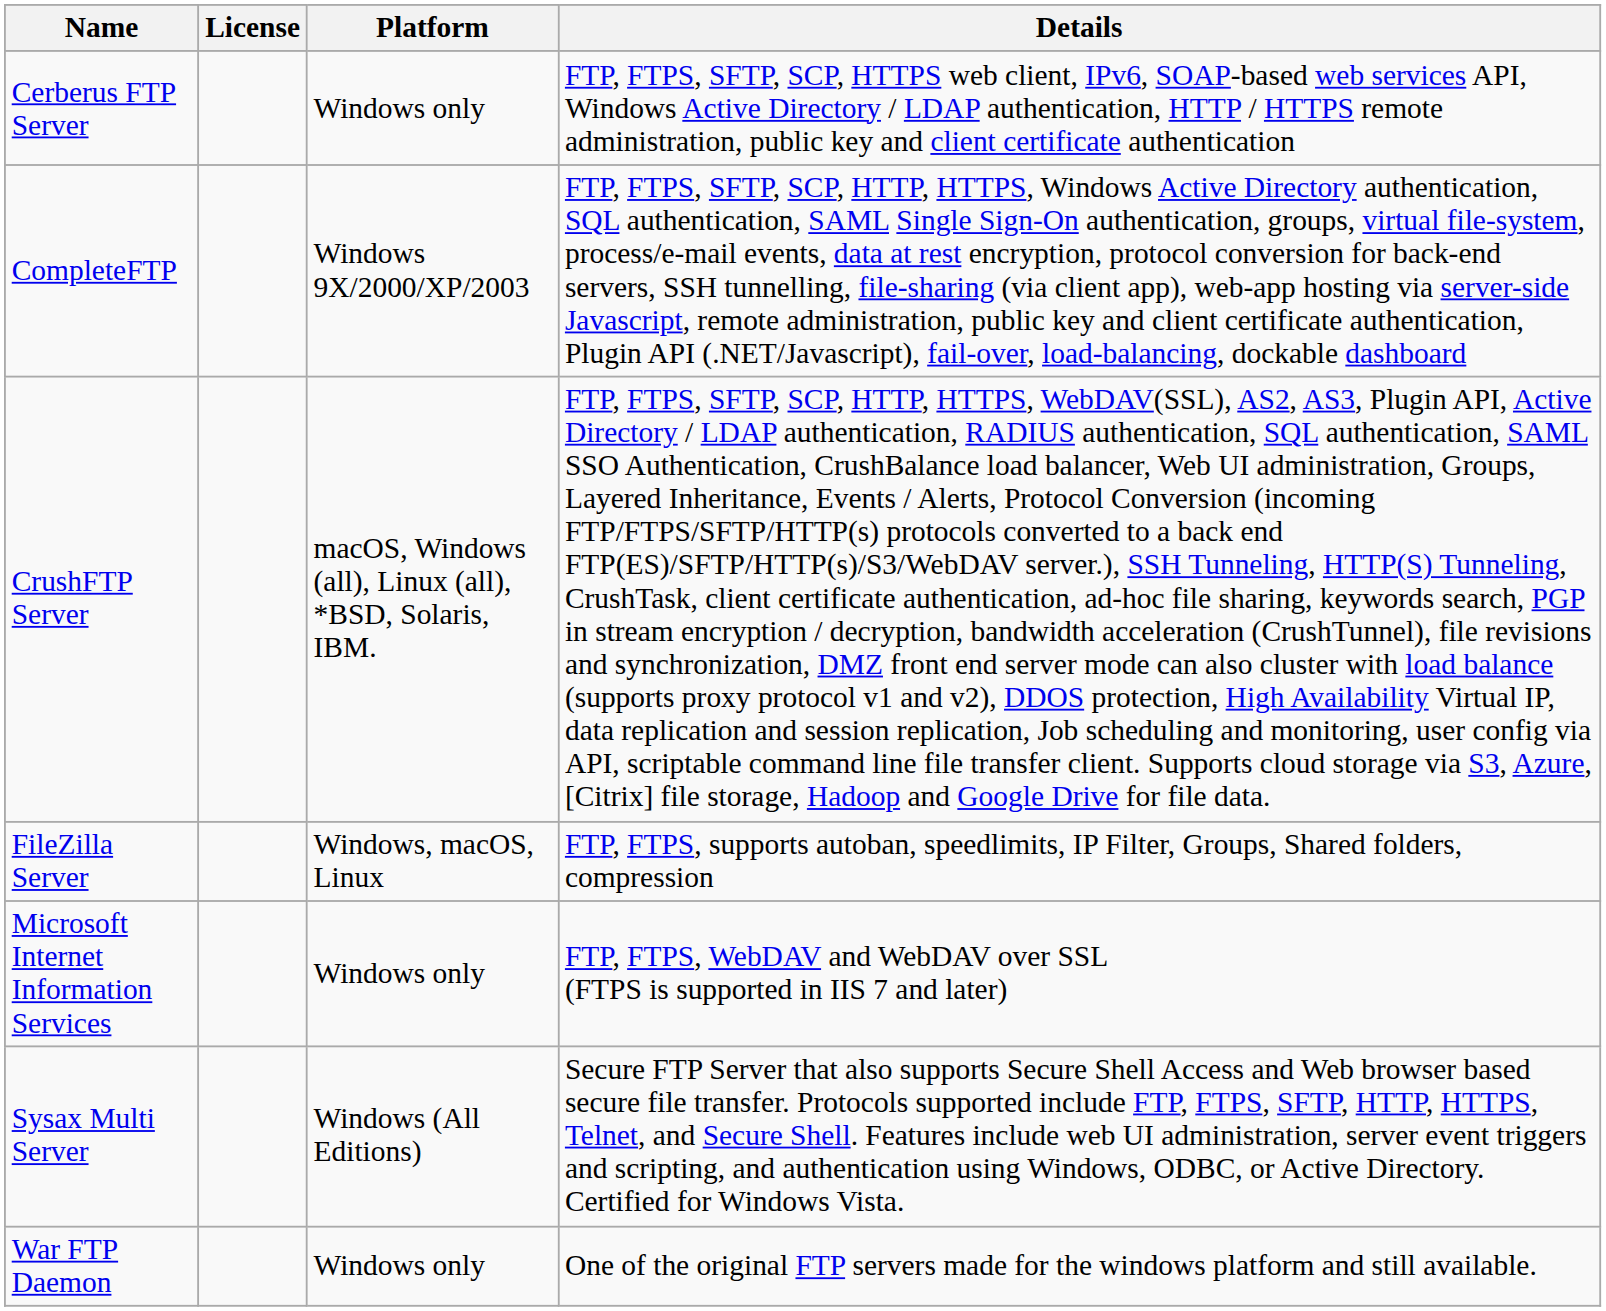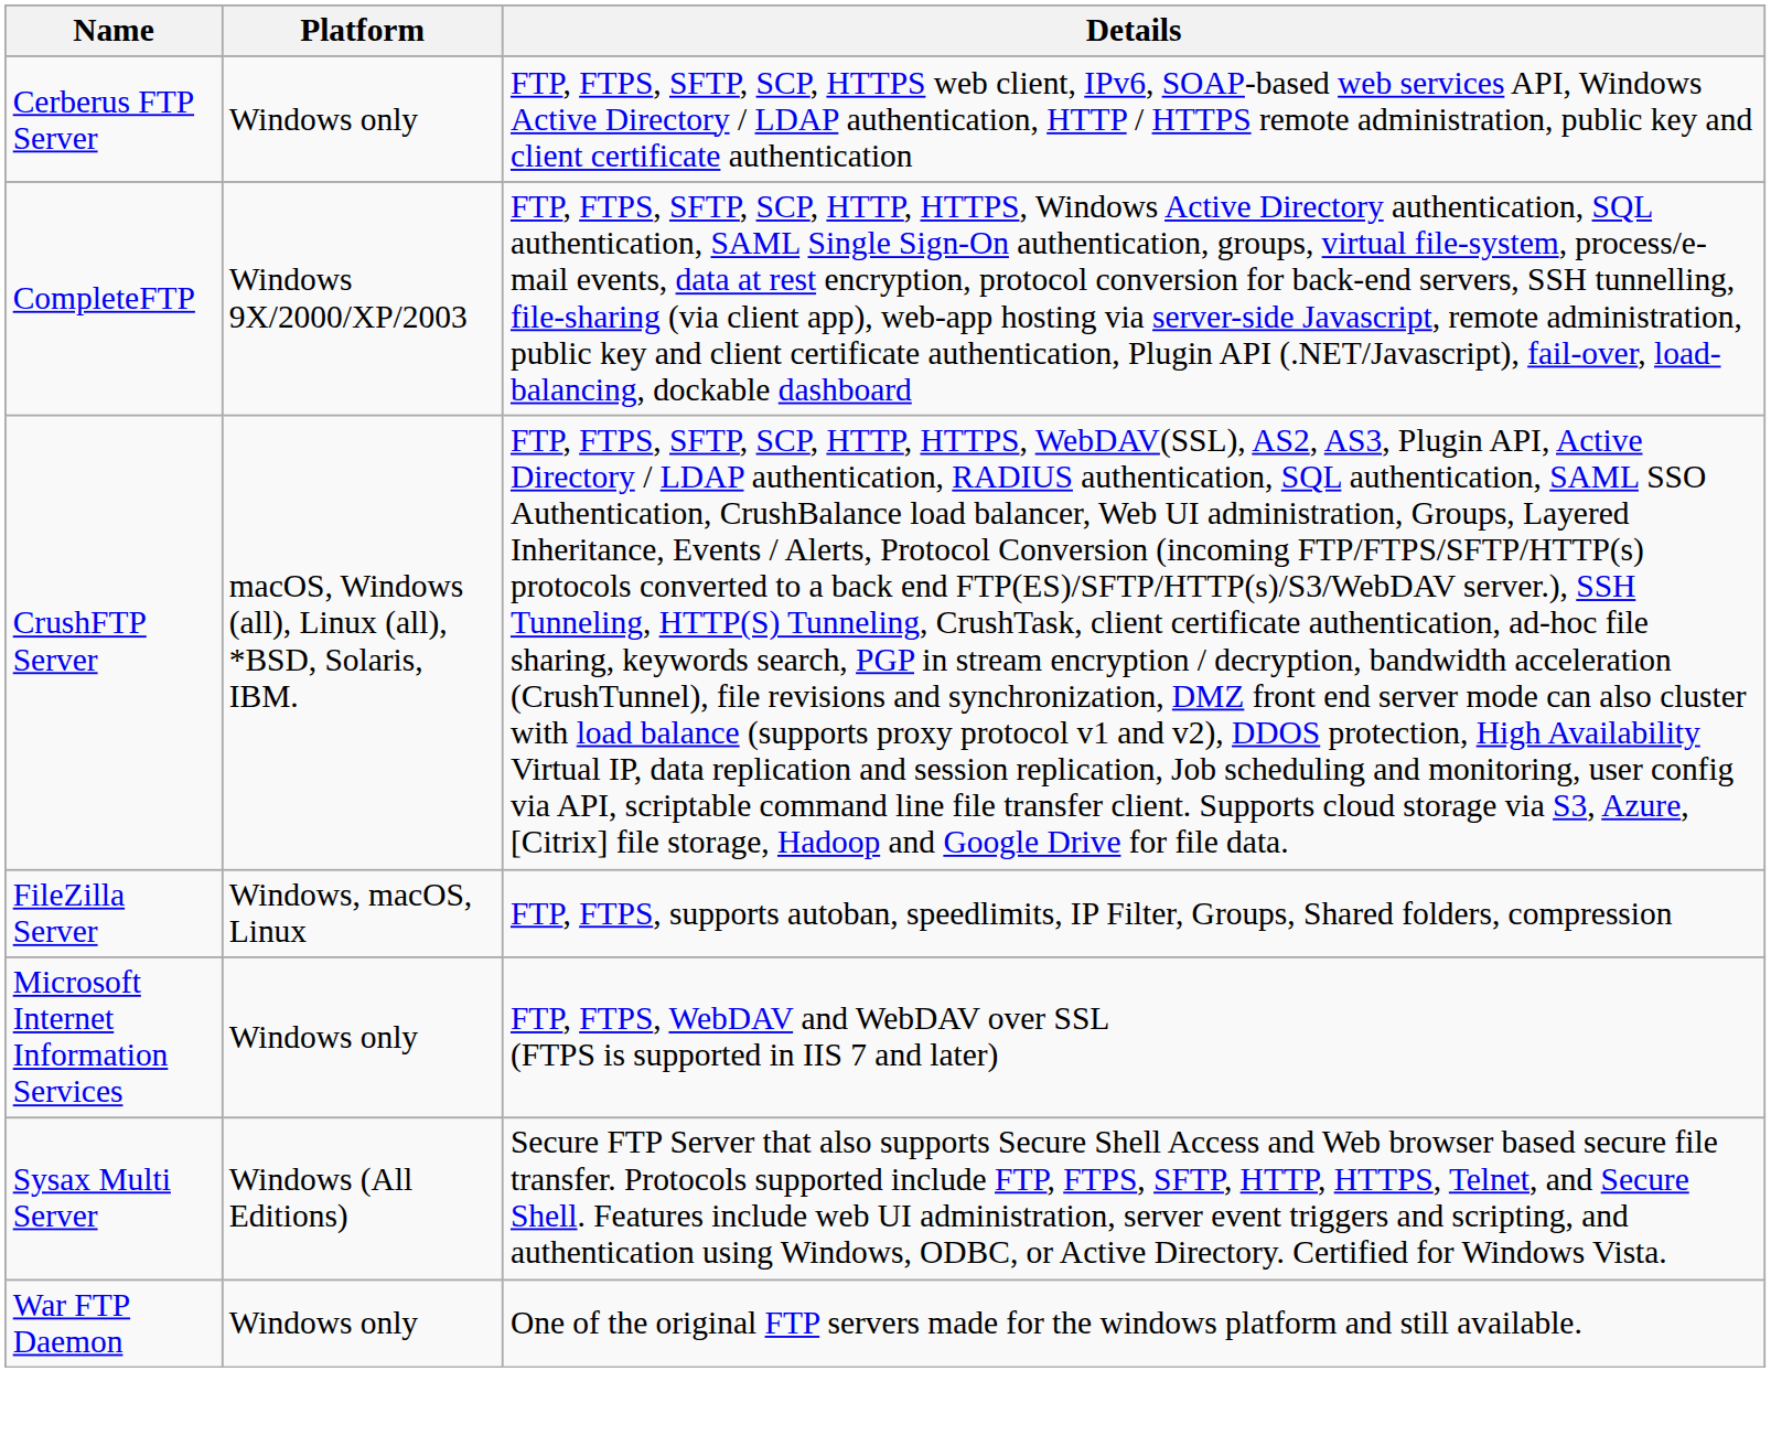 <table class="sortable wikitable">
 <tr>
 <th>Name</th>
-<th>License</th>
 <th>Platform</th>
 <th>Details</th>
 </tr>
 <tr>
 <td><a href='#'>Cerberus FTP Server</a></td>
-<td></td>
 <td>Windows only</td>
 <td><a href='#'>FTP</a>, <a href='#'>FTPS</a>, <a href='#'>SFTP</a>, <a href='#'>SCP</a>, <a href='#'>HTTPS</a> web client, <a href='#'>IPv6</a>, <a href='#'>SOAP</a>-based <a href='#'>web services</a> API, Windows <a href='#'>Active Directory</a> / <a href='#'>LDAP</a> authentication, <a href='#'>HTTP</a> / <a href='#'>HTTPS</a> remote administration, public key and <a href='#'>client certificate</a> authentication</td>
 </tr>
 <tr>
 <td><a href='#'>CompleteFTP</a></td>
-<td></td>
 <td>Windows 9X/2000/XP/2003</td>
 <td><a href='#'>FTP</a>, <a href='#'>FTPS</a>, <a href='#'>SFTP</a>, <a href='#'>SCP</a>, <a href='#'>HTTP</a>, <a href='#'>HTTPS</a>, Windows <a href='#'>Active Directory</a> authentication, <a href='#'>SQL</a> authentication, <a href='#'>SAML</a> <a href='#'>Single Sign-On</a> authentication, groups, <a href='#'>virtual file-system</a>, process/e-mail events, <a href='#'>data at rest</a> encryption, protocol conversion for back-end servers, SSH tunnelling, <a href='#'>file-sharing</a> (via client app), web-app hosting via <a href='#'>server-side Javascript</a>, remote administration, public key and client certificate authentication, Plugin API (.NET/Javascript), <a href='#'>fail-over</a>, <a href='#'>load-balancing</a>, dockable <a href='#'>dashboard</a></td>
 </tr>
 <tr>
 <td><a href='#'>CrushFTP Server</a></td>
-<td></td>
 <td>macOS, Windows (all), Linux (all), *BSD, Solaris, IBM.</td>
 <td><a href='#'>FTP</a>, <a href='#'>FTPS</a>, <a href='#'>SFTP</a>, <a href='#'>SCP</a>, <a href='#'>HTTP</a>, <a href='#'>HTTPS</a>, <a href='#'>WebDAV</a>(SSL), <a href='#'>AS2</a>, <a href='#'>AS3</a>, Plugin API, <a href='#'>Active Directory</a> / <a href='#'>LDAP</a> authentication, <a href='#'>RADIUS</a> authentication, <a href='#'>SQL</a> authentication, <a href='#'>SAML</a> SSO Authentication, CrushBalance load balancer, Web UI administration, Groups, Layered Inheritance, Events / Alerts, Protocol Conversion (incoming FTP/FTPS/SFTP/HTTP(s) protocols converted to a back end FTP(ES)/SFTP/HTTP(s)/S3/WebDAV server.), <a href='#'>SSH Tunneling</a>, <a href='#'>HTTP(S) Tunneling</a>, CrushTask, client certificate authentication, ad-hoc file sharing, keywords search, <a href='#'>PGP</a> in stream encryption / decryption, bandwidth acceleration (CrushTunnel), file revisions and synchronization, <a href='#'>DMZ</a> front end server mode can also cluster with <a href='#'>load balance</a> (supports proxy protocol v1 and v2), <a href='#'>DDOS</a> protection, <a href='#'>High Availability</a> Virtual IP, data replication and session replication, Job scheduling and monitoring, user config via API, scriptable command line file transfer client.  Supports cloud storage via <a href='#'>S3</a>, <a href='#'>Azure</a>, [Citrix] file storage, <a href='#'>Hadoop</a> and <a href='#'>Google Drive</a> for file data.</td>
 </tr>
 <tr>
 <td><a href='#'>FileZilla Server</a></td>
-<td></td>
 <td>Windows, macOS, Linux</td>
 <td><a href='#'>FTP</a>, <a href='#'>FTPS</a>, supports autoban, speedlimits, IP Filter, Groups, Shared folders, compression</td>
 </tr>
 <tr>
 <td><a href='#'>Microsoft</a> <a href='#'>Internet Information Services</a></td>
-<td></td>
 <td>Windows only</td>
 <td><a href='#'>FTP</a>, <a href='#'>FTPS</a>, <a href='#'>WebDAV</a> and WebDAV over SSL<br>(FTPS is supported in IIS 7 and later)</td>
 </tr>
 <tr>
 <td><a href='#'>Sysax Multi Server</a></td>
-<td></td>
 <td>Windows (All Editions)</td>
 <td>Secure FTP Server that also supports Secure Shell Access and Web browser based secure file transfer. Protocols supported include <a href='#'>FTP</a>, <a href='#'>FTPS</a>, <a href='#'>SFTP</a>, <a href='#'>HTTP</a>, <a href='#'>HTTPS</a>, <a href='#'>Telnet</a>, and <a href='#'>Secure Shell</a>. Features include web UI administration, server event triggers and scripting, and authentication using Windows, ODBC, or Active Directory. Certified for Windows Vista.</td>
 </tr>
 <tr>
 <td><a href='#'>War FTP Daemon</a></td>
-<td></td>
 <td>Windows only</td>
 <td>One of the original <a href='#'>FTP</a> servers made for the windows platform and still available.</td>
 </tr>
 </table>
